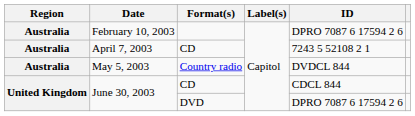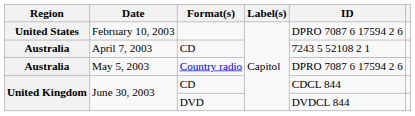 <table class="wikitable plainrowheaders">
 <tr>
 <th scope="col">Region</th>
 <th scope="col">Date</th>
 <th scope="col">Format(s)</th>
 <th scope="col">Label(s)</th>
 <th scope="col">ID</th>
 <th scope="col"></th>
 </tr>
 <tr>
-<th scope="row">Australia</th>
+<th scope="row">United States</th>
 <td>February 10, 2003</td>
 <td></td>
 <td rowspan="5">Capitol</td>
 <td>DPRO 7087 6 17594 2 6</td>
 <td align="center"></td>
 </tr>
 <tr>
 <th scope="row">Australia</th>
 <td>April 7, 2003</td>
 <td>CD</td>
 <td>7243 5 52108 2 1</td>
 <td align="center"></td>
 </tr>
 <tr>
 <th scope="row">Australia</th>
 <td>May 5, 2003</td>
 <td><a href='#'>Country radio</a></td>
-<td>DVDCL 844</td>
+<td>DPRO 7087 6 17594 2 6</td>
 <td align="center"></td>
 </tr>
 <tr>
 <th scope="row" rowspan="2">United Kingdom</th>
 <td rowspan="2">June 30, 2003</td>
 <td>CD</td>
 <td>CDCL 844</td>
 <td align="center"></td>
 </tr>
 <tr>
 <td>DVD</td>
-<td>DPRO 7087 6 17594 2 6</td>
+<td>DVDCL 844</td>
 <td align="center"></td>
 </tr>
 </table>
